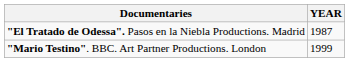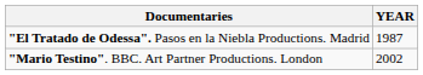 <table class="wikitable sortable">
 <tr>
 <th>Documentaries</th>
 <th>YEAR</th>
 </tr>
 <tr>
 <td><strong>"El Tratado de Odessa".</strong> Pasos en la Niebla Productions. Madrid</td>
 <td>1987</td>
 </tr>
 <tr>
 <td><strong>"Mario Testino"</strong>. BBC. Art Partner Productions. London</td>
-<td>1999</td>
+<td>2002</td>
 </tr>
 </table>
